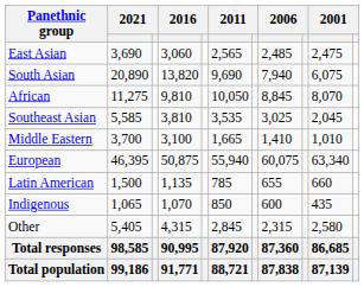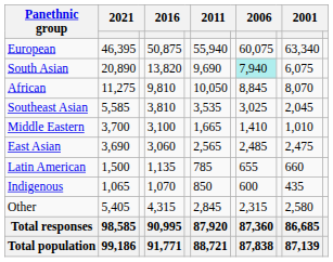 <table class="wikitable collapsible sortable">
 <tr>
 <th rowspan="2"><a href='#'>Panethnic</a><br>group</th>
 <th colspan="2">2021</th>
 <th colspan="2">2016</th>
 <th colspan="2">2011</th>
 <th colspan="2">2006</th>
 <th colspan="2">2001</th>
 </tr>
 <tr>
 <th><a href='#'></a></th>
 <th></th>
 <th></th>
 <th></th>
 <th></th>
 <th></th>
 <th></th>
 <th></th>
 <th></th>
 <th></th>
 </tr>
 <tr>
-<td><a href='#'>East Asian</a></td>
-<td>3,690</td>
+<td><a href='#'>European</a></td>
+<td>46,395</td>
 <td></td>
-<td>3,060</td>
+<td>50,875</td>
 <td></td>
-<td>2,565</td>
+<td>55,940</td>
 <td></td>
-<td>2,485</td>
+<td>60,075</td>
 <td></td>
-<td>2,475</td>
+<td>63,340</td>
 <td></td>
 </tr>
 <tr>
 <td><a href='#'>South Asian</a></td>
 <td>20,890</td>
 <td></td>
 <td>13,820</td>
 <td></td>
 <td>9,690</td>
 <td></td>
-<td>7,940</td>
+<td style="background: paleturquoise;">7,940</td>
 <td></td>
 <td>6,075</td>
 <td></td>
 </tr>
 <tr>
 <td><a href='#'>African</a></td>
 <td>11,275</td>
 <td></td>
 <td>9,810</td>
 <td></td>
 <td>10,050</td>
 <td></td>
 <td>8,845</td>
 <td></td>
 <td>8,070</td>
 <td></td>
 </tr>
 <tr>
 <td><a href='#'>Southeast Asian</a></td>
 <td>5,585</td>
 <td></td>
 <td>3,810</td>
 <td></td>
 <td>3,535</td>
 <td></td>
 <td>3,025</td>
 <td></td>
 <td>2,045</td>
 <td></td>
 </tr>
 <tr>
 <td><a href='#'>Middle Eastern</a></td>
 <td>3,700</td>
 <td></td>
 <td>3,100</td>
 <td></td>
 <td>1,665</td>
 <td></td>
 <td>1,410</td>
 <td></td>
 <td>1,010</td>
 <td></td>
 </tr>
 <tr>
-<td><a href='#'>European</a></td>
-<td>46,395</td>
+<td><a href='#'>East Asian</a></td>
+<td>3,690</td>
 <td></td>
-<td>50,875</td>
+<td>3,060</td>
 <td></td>
-<td>55,940</td>
+<td>2,565</td>
 <td></td>
-<td>60,075</td>
+<td>2,485</td>
 <td></td>
-<td>63,340</td>
+<td>2,475</td>
 <td></td>
 </tr>
 <tr>
 <td><a href='#'>Latin American</a></td>
 <td>1,500</td>
 <td></td>
 <td>1,135</td>
 <td></td>
 <td>785</td>
 <td></td>
 <td>655</td>
 <td></td>
 <td>660</td>
 <td></td>
 </tr>
 <tr>
 <td><a href='#'>Indigenous</a></td>
 <td>1,065</td>
 <td></td>
 <td>1,070</td>
 <td></td>
 <td>850</td>
 <td></td>
 <td>600</td>
 <td></td>
 <td>435</td>
 <td></td>
 </tr>
 <tr>
 <td>Other</td>
 <td>5,405</td>
 <td></td>
 <td>4,315</td>
 <td></td>
 <td>2,845</td>
 <td></td>
 <td>2,315</td>
 <td></td>
 <td>2,580</td>
 <td></td>
 </tr>
 <tr>
 <th>Total responses</th>
 <th>98,585</th>
 <th></th>
 <th>90,995</th>
 <th></th>
 <th>87,920</th>
 <th></th>
 <th>87,360</th>
 <th></th>
 <th>86,685</th>
 <th></th>
 </tr>
 <tr>
 <th>Total population</th>
 <th>99,186</th>
 <th></th>
 <th>91,771</th>
 <th></th>
 <th>88,721</th>
 <th></th>
 <th>87,838</th>
 <th></th>
 <th>87,139</th>
 <th></th>
 </tr>
 </table>
